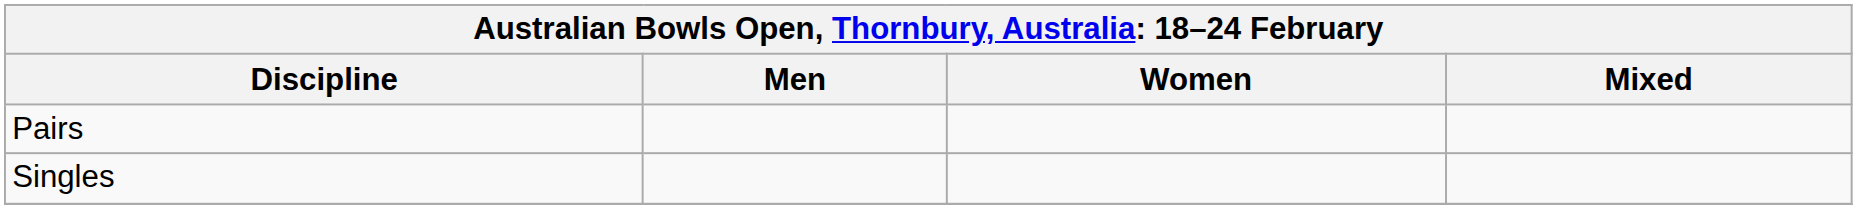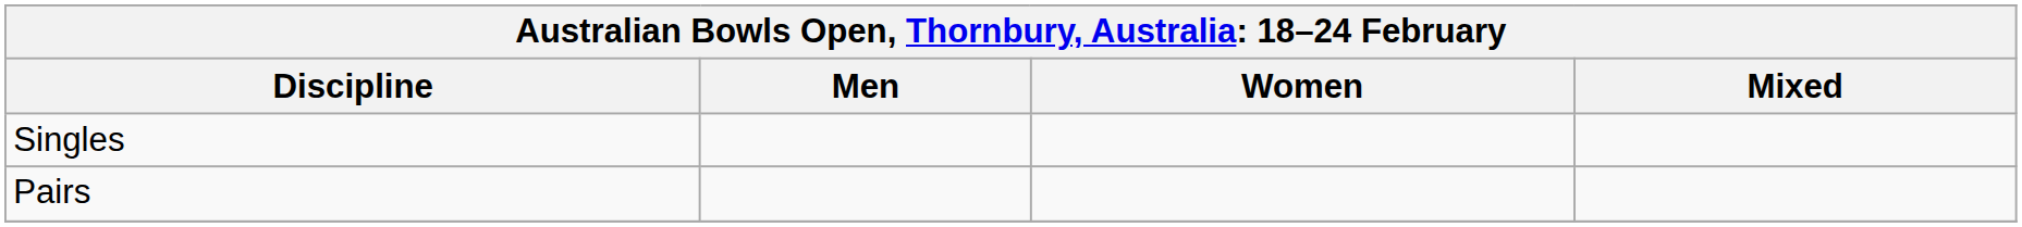 <table class="wikitable" width="75%">
 <tr>
 <th colspan="4">Australian Bowls Open, <a href='#'>Thornbury, Australia</a>: 18–24 February</th>
 </tr>
 <tr>
 <th>Discipline</th>
 <th>Men</th>
 <th>Women</th>
 <th>Mixed</th>
 </tr>
 <tr>
-<td>Pairs</td>
+<td>Singles</td>
 <td></td>
 <td></td>
 <td></td>
 </tr>
 <tr>
-<td>Singles</td>
+<td>Pairs</td>
 <td></td>
 <td></td>
 <td></td>
 </tr>
 <tr>
 </tr>
 </table>
